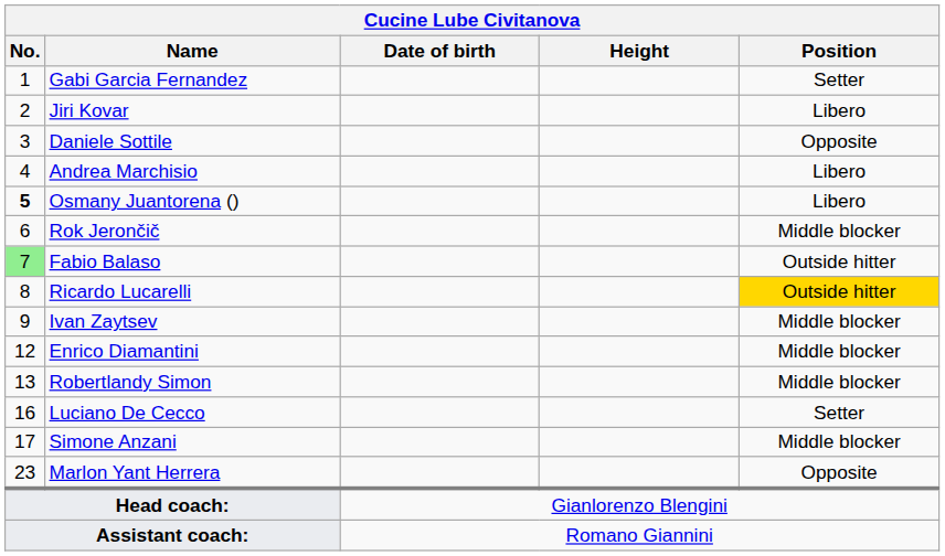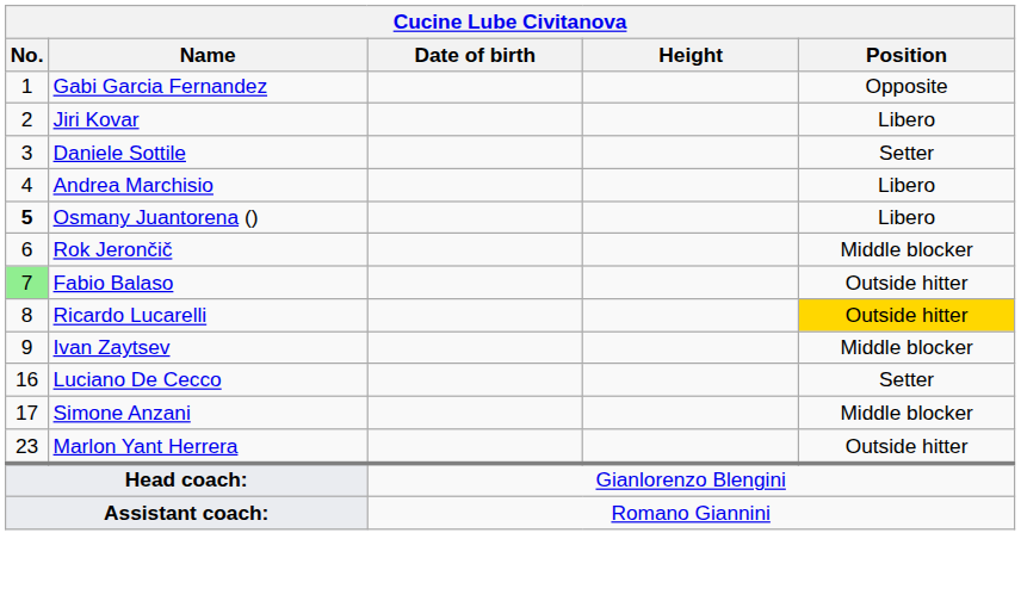 <table class="wikitable collapsible collapsed" style="font-size:90%; text-align:center">
 <tr>
 <th colspan=5 style="width:30em"><a href='#'>Cucine Lube Civitanova</a></th>
 </tr>
 <tr>
 <th>No.</th>
 <th style="width:15em">Name</th>
 <th style="width:10em">Date of birth</th>
 <th style="width:10em">Height</th>
 <th style="width:10em">Position</th>
 </tr>
 <tr>
 <td>1</td>
 <td align=left> <a href='#'>Gabi Garcia Fernandez</a></td>
 <td align=right></td>
 <td></td>
-<td>Setter</td>
+<td>Opposite</td>
 </tr>
 <tr>
 <td>2</td>
 <td align=left> <a href='#'>Jiri Kovar</a></td>
 <td align=right></td>
 <td></td>
 <td>Libero</td>
 </tr>
 <tr>
 <td>3</td>
 <td align=left> <a href='#'>Daniele Sottile</a></td>
 <td align=right></td>
 <td></td>
-<td>Opposite</td>
+<td>Setter</td>
 </tr>
 <tr>
 <td>4</td>
 <td align=left> <a href='#'>Andrea Marchisio</a></td>
 <td align=right></td>
 <td></td>
 <td>Libero</td>
 </tr>
 <tr>
 <td><strong>5</strong></td>
 <td align=left> <a href='#'>Osmany Juantorena</a> ()</td>
 <td align=right></td>
 <td></td>
 <td>Libero</td>
 </tr>
 <tr>
 <td>6</td>
 <td align=left> <a href='#'>Rok Jerončič</a></td>
 <td align=right></td>
 <td></td>
 <td>Middle blocker</td>
 </tr>
 <tr>
 <td style="background: lightgreen;">7</td>
 <td align=left> <a href='#'>Fabio Balaso</a></td>
 <td align=right></td>
 <td></td>
 <td>Outside hitter</td>
 </tr>
 <tr>
 <td>8</td>
 <td align=left> <a href='#'>Ricardo Lucarelli</a></td>
 <td align=right></td>
 <td></td>
 <td style="background: gold;">Outside hitter</td>
 </tr>
 <tr>
 <td>9</td>
 <td align=left> <a href='#'>Ivan Zaytsev</a></td>
 <td align=right></td>
 <td></td>
 <td>Middle blocker</td>
 </tr>
 <tr>
-<td>12</td>
-<td align=left> <a href='#'>Enrico Diamantini</a></td>
-<td align=right></td>
-<td></td>
-<td>Middle blocker</td>
-</tr>
-<tr>
-<td>13</td>
-<td align=left> <a href='#'>Robertlandy Simon</a></td>
-<td align=right></td>
-<td></td>
-<td>Middle blocker</td>
-</tr>
-<tr>
 <td>16</td>
 <td align=left> <a href='#'>Luciano De Cecco</a></td>
 <td align=right></td>
 <td></td>
 <td>Setter</td>
 </tr>
 <tr>
 <td>17</td>
 <td align=left> <a href='#'>Simone Anzani</a></td>
 <td align=right></td>
 <td></td>
 <td>Middle blocker</td>
 </tr>
 <tr>
 <td>23</td>
 <td align=left> <a href='#'>Marlon Yant Herrera</a></td>
 <td align=right></td>
 <td></td>
-<td>Opposite</td>
+<td>Outside hitter</td>
 </tr>
 <tr style="border-top: 3px solid grey">
 <td colspan=2 style="background:#EAECF0"><strong>Head coach:</strong></td>
 <td colspan=3> <a href='#'>Gianlorenzo Blengini</a></td>
 </tr>
 <tr>
 <td colspan=2 style="background:#EAECF0"><strong>Assistant coach:</strong></td>
 <td colspan=3> <a href='#'>Romano Giannini</a></td>
 </tr>
 </table>
